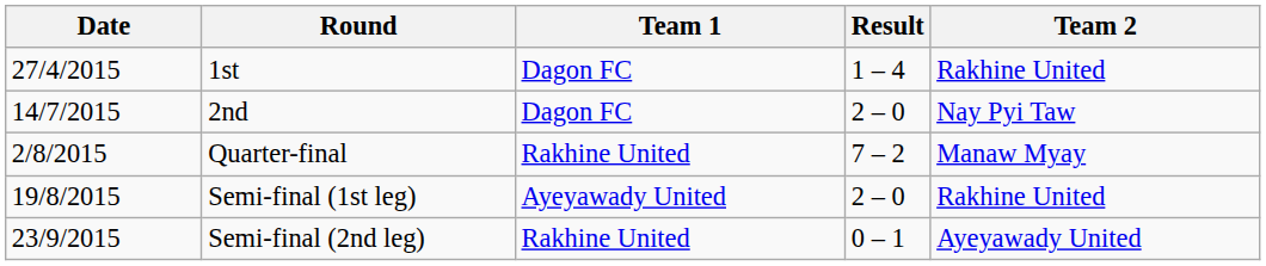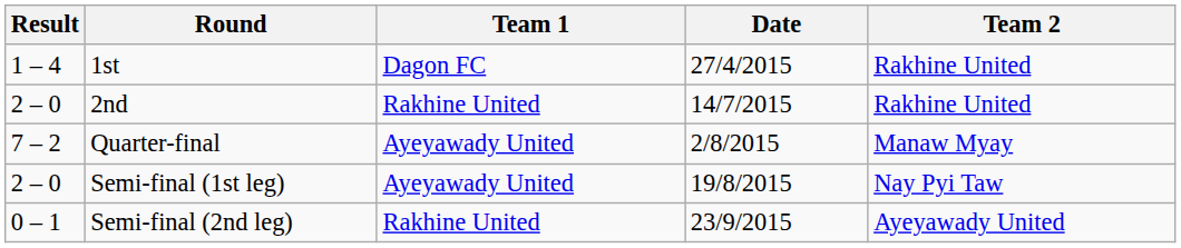 <table class="wikitable">
 <tr>
-<th style="width:110px;">Date</th>
+<th style="width:30px;">Result</th>
 <th style="width:180px;">Round</th>
 <th style="width:190px;">Team 1</th>
-<th style="width:30px;">Result</th>
+<th style="width:110px;">Date</th>
 <th style="width:190px;">Team 2</th>
 </tr>
 <tr style="vertical-align:top;">
-<td>27/4/2015</td>
+<td>1 – 4</td>
 <td>1st</td>
 <td><a href='#'>Dagon FC</a></td>
-<td>1 – 4</td>
+<td>27/4/2015</td>
 <td><a href='#'>Rakhine United</a></td>
 </tr>
 <tr style="vertical-align:top;">
+<td>2 – 0</td>
+<td>2nd</td>
+<td><a href='#'>Rakhine United</a></td>
 <td>14/7/2015</td>
-<td>2nd</td>
-<td><a href='#'>Dagon FC</a></td>
+<td><a href='#'>Rakhine United</a></td>
+</tr>
+<tr style="vertical-align:top;">
+<td>7 – 2</td>
+<td>Quarter-final</td>
+<td><a href='#'>Ayeyawady United</a></td>
+<td>2/8/2015</td>
+<td><a href='#'>Manaw Myay</a></td>
+</tr>
+<tr style="vertical-align:top;">
 <td>2 – 0</td>
+<td>Semi-final (1st leg)</td>
+<td><a href='#'>Ayeyawady United</a></td>
+<td>19/8/2015</td>
 <td><a href='#'>Nay Pyi Taw</a></td>
 </tr>
 <tr style="vertical-align:top;">
-<td>2/8/2015</td>
-<td>Quarter-final</td>
-<td><a href='#'>Rakhine United</a></td>
-<td>7 – 2</td>
-<td><a href='#'>Manaw Myay</a></td>
-</tr>
-<tr style="vertical-align:top;">
-<td>19/8/2015</td>
-<td>Semi-final (1st leg)</td>
-<td><a href='#'>Ayeyawady United</a></td>
-<td>2 – 0</td>
-<td><a href='#'>Rakhine United</a></td>
-</tr>
-<tr style="vertical-align:top;">
-<td>23/9/2015</td>
+<td>0 – 1</td>
 <td>Semi-final (2nd leg)</td>
 <td><a href='#'>Rakhine United</a></td>
-<td>0 – 1</td>
+<td>23/9/2015</td>
 <td><a href='#'>Ayeyawady United</a></td>
 </tr>
 </table>
